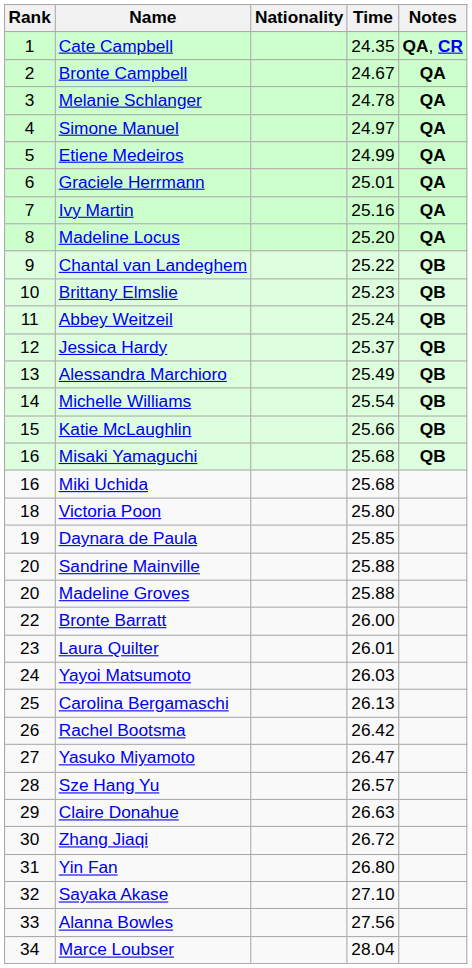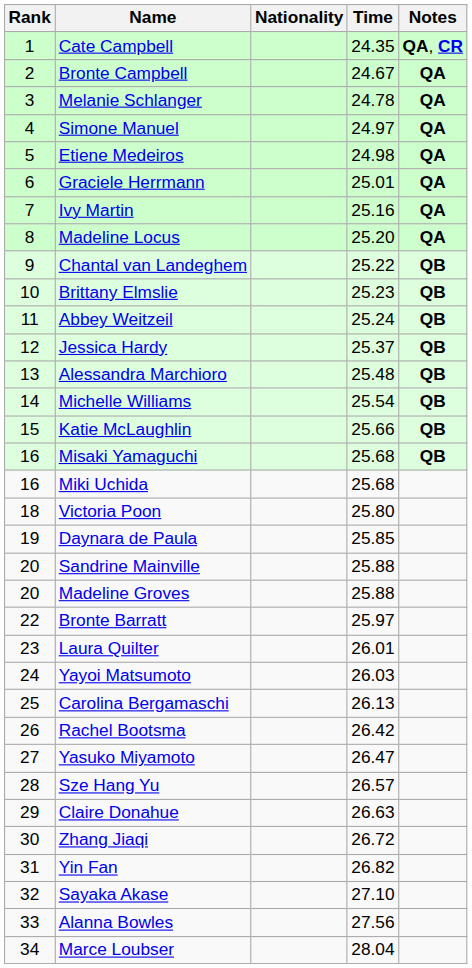 <table class="wikitable sortable" style="text-align:center">
 <tr>
 <th>Rank</th>
 <th>Name</th>
 <th>Nationality</th>
 <th>Time</th>
 <th>Notes</th>
 </tr>
 <tr bgcolor=ccffcc>
 <td>1</td>
 <td align=left><a href='#'>Cate Campbell</a></td>
 <td align=left></td>
 <td>24.35</td>
 <td><strong>QA</strong>, <strong><a href='#'>CR</a></strong></td>
 </tr>
 <tr bgcolor=ccffcc>
 <td>2</td>
 <td align=left><a href='#'>Bronte Campbell</a></td>
 <td align=left></td>
 <td>24.67</td>
 <td><strong>QA</strong></td>
 </tr>
 <tr bgcolor=ccffcc>
 <td>3</td>
 <td align=left><a href='#'>Melanie Schlanger</a></td>
 <td align=left></td>
 <td>24.78</td>
 <td><strong>QA</strong></td>
 </tr>
 <tr bgcolor=ccffcc>
 <td>4</td>
 <td align=left><a href='#'>Simone Manuel</a></td>
 <td align=left></td>
 <td>24.97</td>
 <td><strong>QA</strong></td>
 </tr>
 <tr bgcolor=ccffcc>
 <td>5</td>
 <td align=left><a href='#'>Etiene Medeiros</a></td>
 <td align=left></td>
-<td>24.99</td>
+<td>24.98</td>
 <td><strong>QA</strong></td>
 </tr>
 <tr bgcolor=ccffcc>
 <td>6</td>
 <td align=left><a href='#'>Graciele Herrmann</a></td>
 <td align=left></td>
 <td>25.01</td>
 <td><strong>QA</strong></td>
 </tr>
 <tr bgcolor=ccffcc>
 <td>7</td>
 <td align=left><a href='#'>Ivy Martin</a></td>
 <td align=left></td>
 <td>25.16</td>
 <td><strong>QA</strong></td>
 </tr>
 <tr bgcolor=ccffcc>
 <td>8</td>
 <td align=left><a href='#'>Madeline Locus</a></td>
 <td align=left></td>
 <td>25.20</td>
 <td><strong>QA</strong></td>
 </tr>
 <tr bgcolor=ddffdd>
 <td>9</td>
 <td align=left><a href='#'>Chantal van Landeghem</a></td>
 <td align=left></td>
 <td>25.22</td>
 <td><strong>QB</strong></td>
 </tr>
 <tr bgcolor=ddffdd>
 <td>10</td>
 <td align=left><a href='#'>Brittany Elmslie</a></td>
 <td align=left></td>
 <td>25.23</td>
 <td><strong>QB</strong></td>
 </tr>
 <tr bgcolor=ddffdd>
 <td>11</td>
 <td align=left><a href='#'>Abbey Weitzeil</a></td>
 <td align=left></td>
 <td>25.24</td>
 <td><strong>QB</strong></td>
 </tr>
 <tr bgcolor=ddffdd>
 <td>12</td>
 <td align=left><a href='#'>Jessica Hardy</a></td>
 <td align=left></td>
 <td>25.37</td>
 <td><strong>QB</strong></td>
 </tr>
 <tr bgcolor=ddffdd>
 <td>13</td>
 <td align=left><a href='#'>Alessandra Marchioro</a></td>
 <td align=left></td>
-<td>25.49</td>
+<td>25.48</td>
 <td><strong>QB</strong></td>
 </tr>
 <tr bgcolor=ddffdd>
 <td>14</td>
 <td align=left><a href='#'>Michelle Williams</a></td>
 <td align=left></td>
 <td>25.54</td>
 <td><strong>QB</strong></td>
 </tr>
 <tr bgcolor=ddffdd>
 <td>15</td>
 <td align=left><a href='#'>Katie McLaughlin</a></td>
 <td align=left></td>
 <td>25.66</td>
 <td><strong>QB</strong></td>
 </tr>
 <tr bgcolor=ddffdd>
 <td>16</td>
 <td align=left><a href='#'>Misaki Yamaguchi</a></td>
 <td align=left></td>
 <td>25.68</td>
 <td><strong>QB</strong></td>
 </tr>
 <tr>
 <td>16</td>
 <td align=left><a href='#'>Miki Uchida</a></td>
 <td align=left></td>
 <td>25.68</td>
 <td></td>
 </tr>
 <tr>
 <td>18</td>
 <td align=left><a href='#'>Victoria Poon</a></td>
 <td align=left></td>
 <td>25.80</td>
 <td></td>
 </tr>
 <tr>
 <td>19</td>
 <td align=left><a href='#'>Daynara de Paula</a></td>
 <td align=left></td>
 <td>25.85</td>
 <td></td>
 </tr>
 <tr>
 <td>20</td>
 <td align=left><a href='#'>Sandrine Mainville</a></td>
 <td align=left></td>
 <td>25.88</td>
 <td></td>
 </tr>
 <tr>
 <td>20</td>
 <td align=left><a href='#'>Madeline Groves</a></td>
 <td align=left></td>
 <td>25.88</td>
 <td></td>
 </tr>
 <tr>
 <td>22</td>
 <td align=left><a href='#'>Bronte Barratt</a></td>
 <td align=left></td>
-<td>26.00</td>
+<td>25.97</td>
 <td></td>
 </tr>
 <tr>
 <td>23</td>
 <td align=left><a href='#'>Laura Quilter</a></td>
 <td align=left></td>
 <td>26.01</td>
 <td></td>
 </tr>
 <tr>
 <td>24</td>
 <td align=left><a href='#'>Yayoi Matsumoto</a></td>
 <td align=left></td>
 <td>26.03</td>
 <td></td>
 </tr>
 <tr>
 <td>25</td>
 <td align=left><a href='#'>Carolina Bergamaschi</a></td>
 <td align=left></td>
 <td>26.13</td>
 <td></td>
 </tr>
 <tr>
 <td>26</td>
 <td align=left><a href='#'>Rachel Bootsma</a></td>
 <td align=left></td>
 <td>26.42</td>
 <td></td>
 </tr>
 <tr>
 <td>27</td>
 <td align=left><a href='#'>Yasuko Miyamoto</a></td>
 <td align=left></td>
 <td>26.47</td>
 <td></td>
 </tr>
 <tr>
 <td>28</td>
 <td align=left><a href='#'>Sze Hang Yu</a></td>
 <td align=left></td>
 <td>26.57</td>
 <td></td>
 </tr>
 <tr>
 <td>29</td>
 <td align=left><a href='#'>Claire Donahue</a></td>
 <td align=left></td>
 <td>26.63</td>
 <td></td>
 </tr>
 <tr>
 <td>30</td>
 <td align=left><a href='#'>Zhang Jiaqi</a></td>
 <td align=left></td>
 <td>26.72</td>
 <td></td>
 </tr>
 <tr>
 <td>31</td>
 <td align=left><a href='#'>Yin Fan</a></td>
 <td align=left></td>
-<td>26.80</td>
+<td>26.82</td>
 <td></td>
 </tr>
 <tr>
 <td>32</td>
 <td align=left><a href='#'>Sayaka Akase</a></td>
 <td align=left></td>
 <td>27.10</td>
 <td></td>
 </tr>
 <tr>
 <td>33</td>
 <td align=left><a href='#'>Alanna Bowles</a></td>
 <td align=left></td>
 <td>27.56</td>
 <td></td>
 </tr>
 <tr>
 <td>34</td>
 <td align=left><a href='#'>Marce Loubser</a></td>
 <td align=left></td>
 <td>28.04</td>
 <td></td>
 </tr>
 </table>
